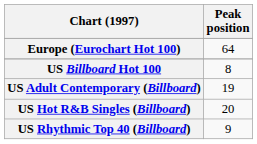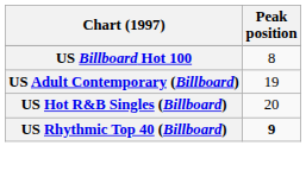 <table class="wikitable sortable plainrowheaders" style="text-align:center">
 <tr>
 <th scope="col">Chart (1997)</th>
 <th scope="col">Peak<br>position</th>
 </tr>
 <tr>
 </tr>
 <tr>
 </tr>
 <tr>
-</tr>
-<tr>
-<th scope="row">Europe (<a href='#'>Eurochart Hot 100</a>)</th>
-<td>64</td>
 </tr>
 <tr>
 </tr>
 <tr>
 </tr>
 <tr>
 </tr>
 <tr>
 </tr>
 <tr>
 </tr>
 <tr>
 </tr>
 <tr>
 </tr>
 <tr>
 </tr>
 <tr>
 <th scope="row">US <a href='#'><em>Billboard</em> Hot 100</a></th>
 <td>8</td>
 </tr>
 <tr>
 <th scope="row">US <a href='#'>Adult Contemporary</a> (<em><a href='#'>Billboard</a></em>)</th>
 <td>19</td>
 </tr>
 <tr>
 <th scope="row">US <a href='#'>Hot R&B Singles</a> (<em><a href='#'>Billboard</a></em>)</th>
 <td>20</td>
 </tr>
 <tr>
 <th scope="row">US <a href='#'>Rhythmic Top 40</a> (<em><a href='#'>Billboard</a></em>)</th>
-<td>9</td>
+<td><strong>9</strong></td>
 </tr>
 </table>
